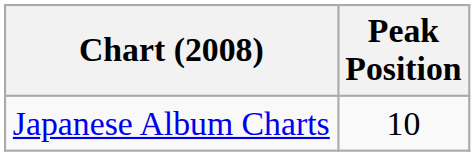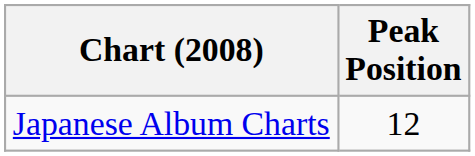 <table class="wikitable">
 <tr>
 <th align="left">Chart (2008)</th>
 <th align="left">Peak<br>Position</th>
 </tr>
 <tr>
 <td align="left"><a href='#'>Japanese Album Charts</a></td>
-<td style="text-align:center;">10</td>
+<td style="text-align:center;">12</td>
 </tr>
 </table>
